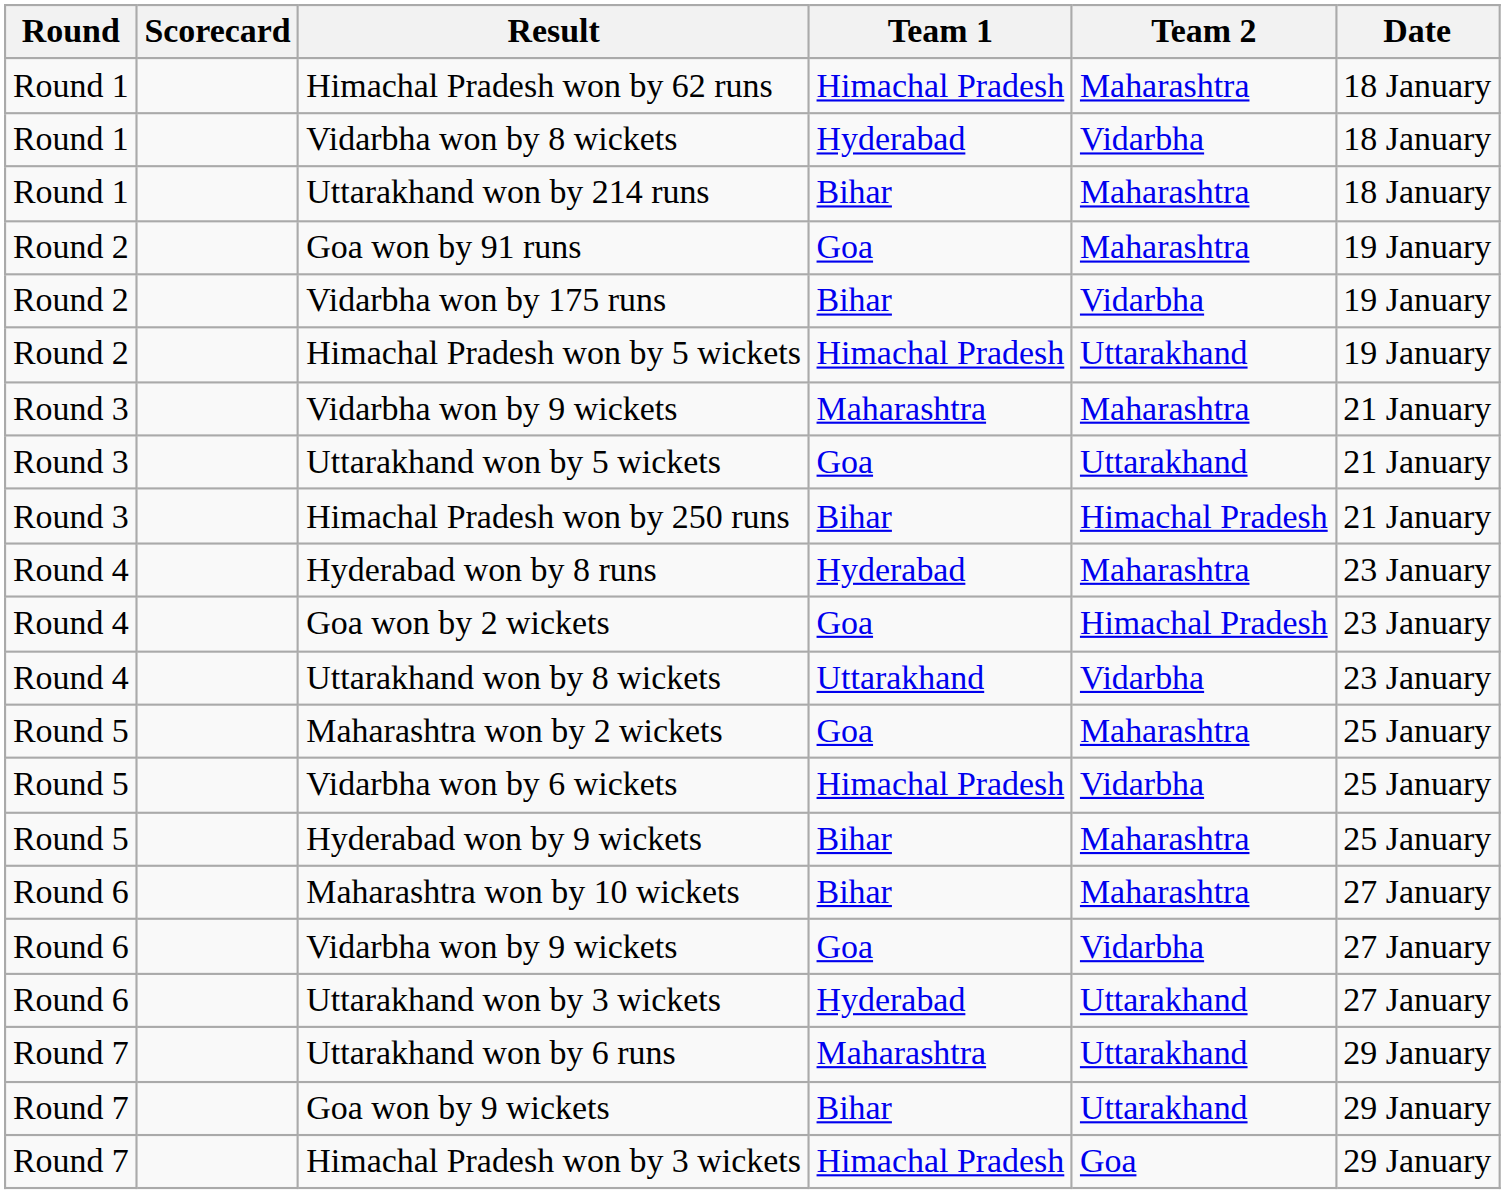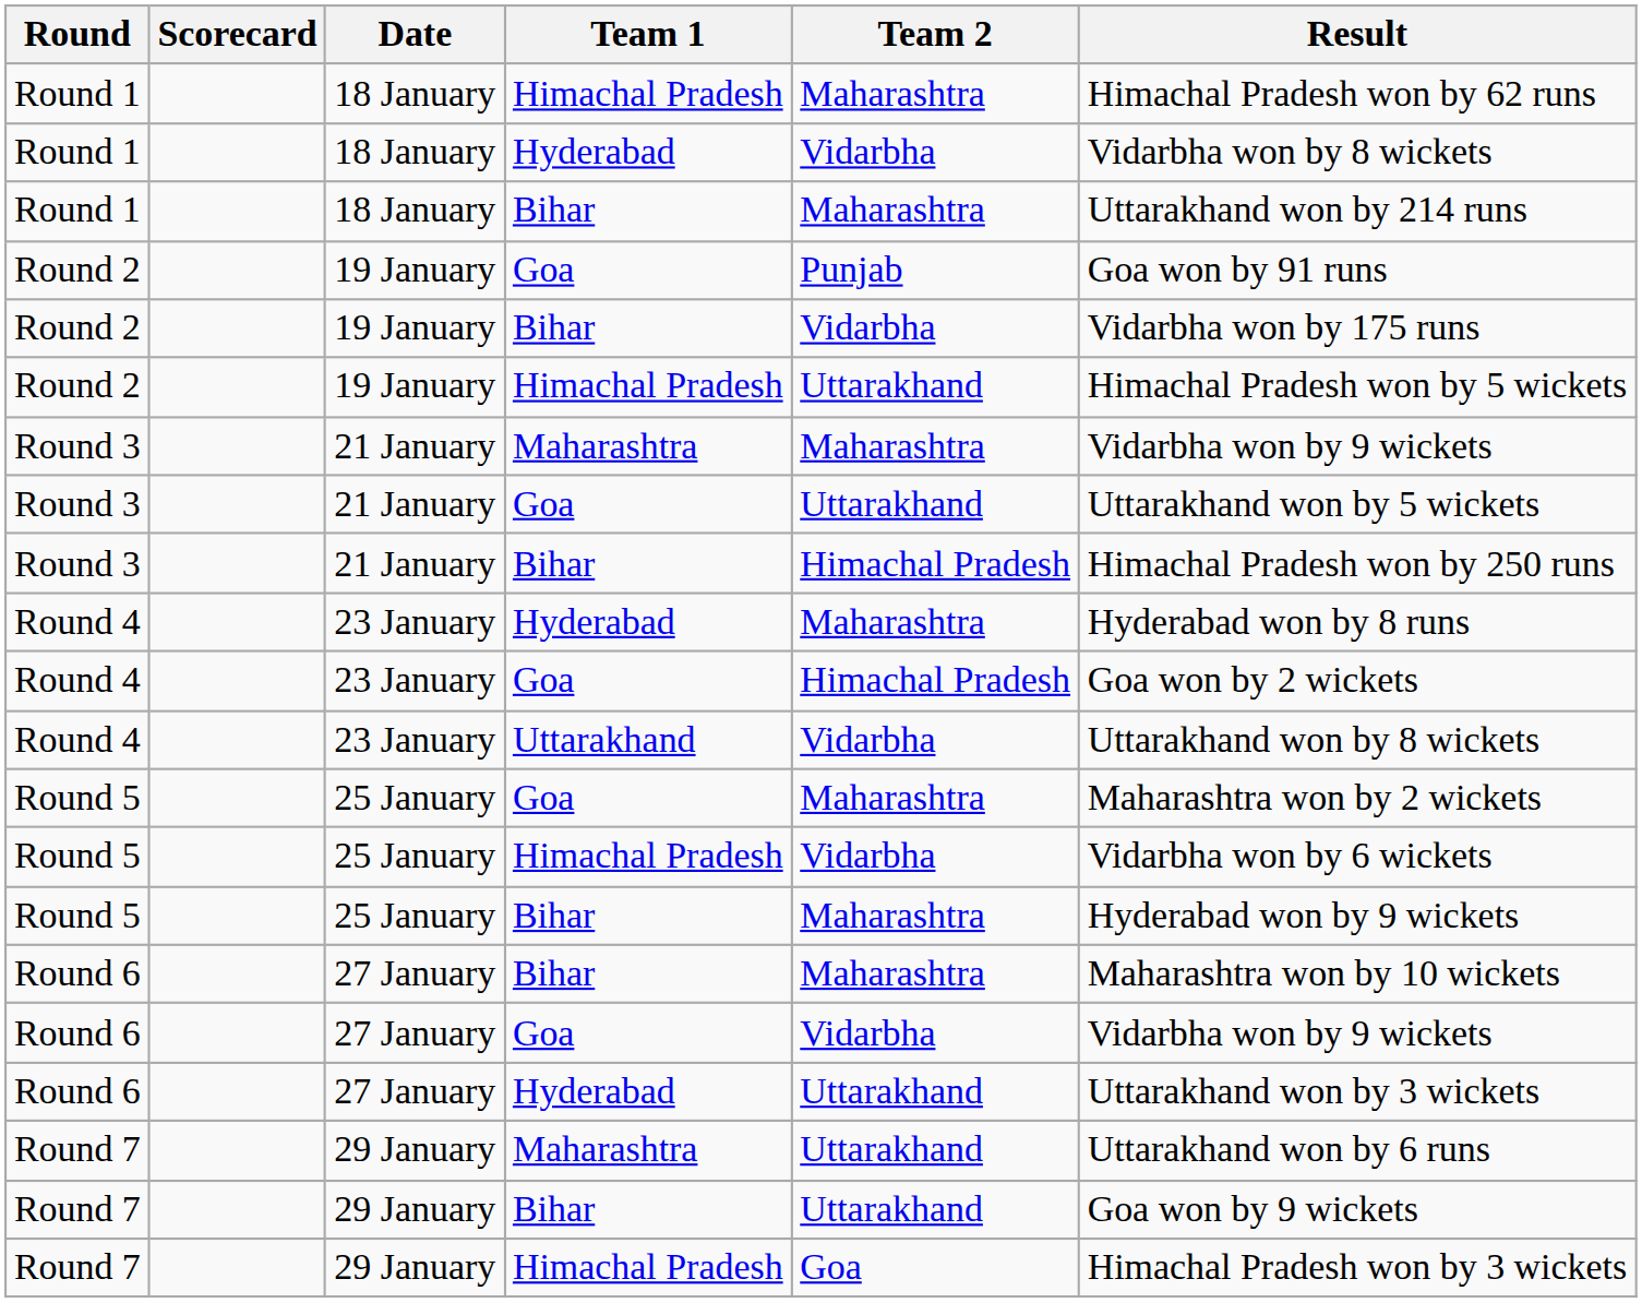 <table class="wikitable collapsible sortable collapsed">
 <tr>
 <th>Round</th>
 <th>Scorecard</th>
-<th>Result</th>
+<th>Date</th>
 <th>Team 1</th>
 <th>Team 2</th>
-<th>Date</th>
+<th>Result</th>
 </tr>
 <tr>
 <td>Round 1</td>
 <td></td>
-<td>Himachal Pradesh won by 62 runs</td>
+<td>18 January</td>
 <td><a href='#'>Himachal Pradesh</a></td>
 <td><a href='#'>Maharashtra</a></td>
-<td>18 January</td>
+<td>Himachal Pradesh won by 62 runs</td>
 </tr>
 <tr>
 <td>Round 1</td>
 <td></td>
-<td>Vidarbha won by 8 wickets</td>
+<td>18 January</td>
 <td><a href='#'>Hyderabad</a></td>
 <td><a href='#'>Vidarbha</a></td>
-<td>18 January</td>
+<td>Vidarbha won by 8 wickets</td>
 </tr>
 <tr>
 <td>Round 1</td>
 <td></td>
-<td>Uttarakhand won by 214 runs</td>
+<td>18 January</td>
 <td><a href='#'>Bihar</a></td>
 <td><a href='#'>Maharashtra</a></td>
-<td>18 January</td>
+<td>Uttarakhand won by 214 runs</td>
 </tr>
 <tr>
 <td>Round 2</td>
 <td></td>
+<td>19 January</td>
+<td><a href='#'>Goa</a></td>
+<td><a href='#'>Punjab</a></td>
 <td>Goa won by 91 runs</td>
-<td><a href='#'>Goa</a></td>
-<td><a href='#'>Maharashtra</a></td>
-<td>19 January</td>
 </tr>
 <tr>
 <td>Round 2</td>
 <td></td>
-<td>Vidarbha won by 175 runs</td>
+<td>19 January</td>
 <td><a href='#'>Bihar</a></td>
 <td><a href='#'>Vidarbha</a></td>
-<td>19 January</td>
+<td>Vidarbha won by 175 runs</td>
 </tr>
 <tr>
 <td>Round 2</td>
 <td></td>
-<td>Himachal Pradesh won by 5 wickets</td>
+<td>19 January</td>
 <td><a href='#'>Himachal Pradesh</a></td>
 <td><a href='#'>Uttarakhand</a></td>
-<td>19 January</td>
+<td>Himachal Pradesh won by 5 wickets</td>
 </tr>
 <tr>
 <td>Round 3</td>
 <td></td>
-<td>Vidarbha won by 9 wickets</td>
+<td>21 January</td>
 <td><a href='#'>Maharashtra</a></td>
 <td><a href='#'>Maharashtra</a></td>
-<td>21 January</td>
+<td>Vidarbha won by 9 wickets</td>
 </tr>
 <tr>
 <td>Round 3</td>
 <td></td>
-<td>Uttarakhand won by 5 wickets</td>
+<td>21 January</td>
 <td><a href='#'>Goa</a></td>
 <td><a href='#'>Uttarakhand</a></td>
-<td>21 January</td>
+<td>Uttarakhand won by 5 wickets</td>
 </tr>
 <tr>
 <td>Round 3</td>
 <td></td>
-<td>Himachal Pradesh won by 250 runs</td>
+<td>21 January</td>
 <td><a href='#'>Bihar</a></td>
 <td><a href='#'>Himachal Pradesh</a></td>
-<td>21 January</td>
+<td>Himachal Pradesh won by 250 runs</td>
 </tr>
 <tr>
 <td>Round 4</td>
 <td></td>
-<td>Hyderabad won by 8 runs</td>
+<td>23 January</td>
 <td><a href='#'>Hyderabad</a></td>
 <td><a href='#'>Maharashtra</a></td>
-<td>23 January</td>
+<td>Hyderabad won by 8 runs</td>
 </tr>
 <tr>
 <td>Round 4</td>
 <td></td>
-<td>Goa won by 2 wickets</td>
+<td>23 January</td>
 <td><a href='#'>Goa</a></td>
 <td><a href='#'>Himachal Pradesh</a></td>
-<td>23 January</td>
+<td>Goa won by 2 wickets</td>
 </tr>
 <tr>
 <td>Round 4</td>
 <td></td>
-<td>Uttarakhand won by 8 wickets</td>
+<td>23 January</td>
 <td><a href='#'>Uttarakhand</a></td>
 <td><a href='#'>Vidarbha</a></td>
-<td>23 January</td>
+<td>Uttarakhand won by 8 wickets</td>
 </tr>
 <tr>
 <td>Round 5</td>
 <td></td>
-<td>Maharashtra won by 2 wickets</td>
+<td>25 January</td>
 <td><a href='#'>Goa</a></td>
 <td><a href='#'>Maharashtra</a></td>
-<td>25 January</td>
+<td>Maharashtra won by 2 wickets</td>
 </tr>
 <tr>
 <td>Round 5</td>
 <td></td>
-<td>Vidarbha won by 6 wickets</td>
+<td>25 January</td>
 <td><a href='#'>Himachal Pradesh</a></td>
 <td><a href='#'>Vidarbha</a></td>
-<td>25 January</td>
+<td>Vidarbha won by 6 wickets</td>
 </tr>
 <tr>
 <td>Round 5</td>
 <td></td>
-<td>Hyderabad won by 9 wickets</td>
+<td>25 January</td>
 <td><a href='#'>Bihar</a></td>
 <td><a href='#'>Maharashtra</a></td>
-<td>25 January</td>
+<td>Hyderabad won by 9 wickets</td>
 </tr>
 <tr>
 <td>Round 6</td>
 <td></td>
-<td>Maharashtra won by 10 wickets</td>
+<td>27 January</td>
 <td><a href='#'>Bihar</a></td>
 <td><a href='#'>Maharashtra</a></td>
-<td>27 January</td>
+<td>Maharashtra won by 10 wickets</td>
 </tr>
 <tr>
 <td>Round 6</td>
 <td></td>
-<td>Vidarbha won by 9 wickets</td>
+<td>27 January</td>
 <td><a href='#'>Goa</a></td>
 <td><a href='#'>Vidarbha</a></td>
-<td>27 January</td>
+<td>Vidarbha won by 9 wickets</td>
 </tr>
 <tr>
 <td>Round 6</td>
 <td></td>
-<td>Uttarakhand won by 3 wickets</td>
+<td>27 January</td>
 <td><a href='#'>Hyderabad</a></td>
 <td><a href='#'>Uttarakhand</a></td>
-<td>27 January</td>
+<td>Uttarakhand won by 3 wickets</td>
 </tr>
 <tr>
 <td>Round 7</td>
 <td></td>
-<td>Uttarakhand won by 6 runs</td>
+<td>29 January</td>
 <td><a href='#'>Maharashtra</a></td>
 <td><a href='#'>Uttarakhand</a></td>
-<td>29 January</td>
+<td>Uttarakhand won by 6 runs</td>
 </tr>
 <tr>
 <td>Round 7</td>
 <td></td>
-<td>Goa won by 9 wickets</td>
+<td>29 January</td>
 <td><a href='#'>Bihar</a></td>
 <td><a href='#'>Uttarakhand</a></td>
-<td>29 January</td>
+<td>Goa won by 9 wickets</td>
 </tr>
 <tr>
 <td>Round 7</td>
 <td></td>
-<td>Himachal Pradesh won by 3 wickets</td>
+<td>29 January</td>
 <td><a href='#'>Himachal Pradesh</a></td>
 <td><a href='#'>Goa</a></td>
-<td>29 January</td>
+<td>Himachal Pradesh won by 3 wickets</td>
 </tr>
 </table>
